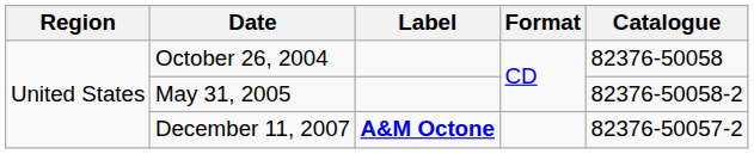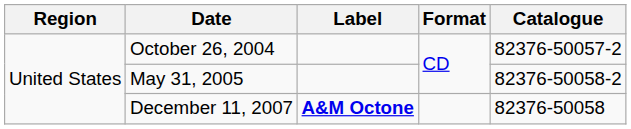 <table class="wikitable">
 <tr>
 <th>Region</th>
 <th>Date</th>
 <th>Label</th>
 <th>Format</th>
 <th>Catalogue</th>
 </tr>
 <tr>
 <td rowspan="3">United States</td>
 <td>October 26, 2004</td>
 <td></td>
 <td rowspan="2"><a href='#'>CD</a></td>
-<td>82376-50058</td>
+<td>82376-50057-2</td>
 </tr>
 <tr>
 <td>May 31, 2005</td>
 <td></td>
 <td>82376-50058-2</td>
 </tr>
 <tr>
 <td>December 11, 2007</td>
 <td><strong><a href='#'>A&M Octone</a></strong></td>
 <td></td>
-<td>82376-50057-2</td>
+<td>82376-50058</td>
 </tr>
 </table>
